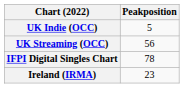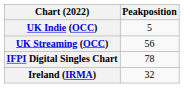 <table class="wikitable sortable plainrowheaders" style="text-align:center">
 <tr>
 <th scope="col">Chart (2022)</th>
 <th scope="col">Peakposition</th>
 </tr>
 <tr>
 <th scope="row"><a href='#'>UK Indie</a> (<a href='#'>OCC</a>)</th>
 <td>5</td>
 </tr>
 <tr>
 <th scope="row"><a href='#'>UK Streaming</a> (<a href='#'>OCC</a>)</th>
 <td>56</td>
 </tr>
 <tr>
 <th scope="row"><a href='#'>IFPI</a> Digital Singles Chart</th>
 <td>78</td>
 </tr>
 <tr>
 <th scope="row">Ireland (<a href='#'>IRMA</a>)</th>
-<td>23</td>
+<td>32</td>
 </tr>
 </table>
